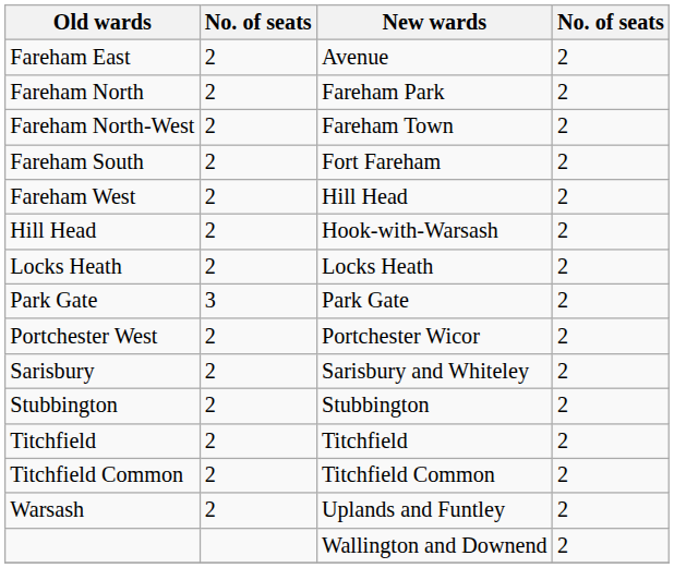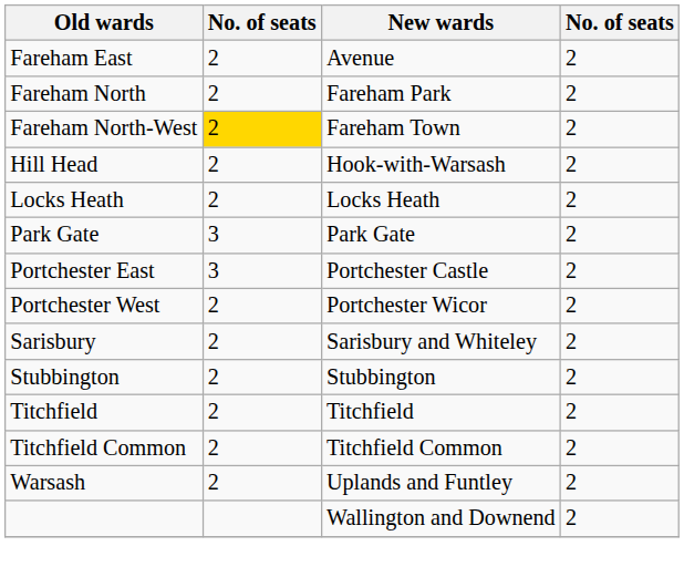 <table class="wikitable">
 <tr>
 <th>Old wards</th>
 <th>No. of seats</th>
 <th>New wards</th>
 <th>No. of seats</th>
 </tr>
 <tr>
 <td>Fareham East</td>
 <td>2</td>
 <td>Avenue</td>
 <td>2</td>
 </tr>
 <tr>
 <td>Fareham North</td>
 <td>2</td>
 <td>Fareham Park</td>
 <td>2</td>
 </tr>
 <tr>
 <td>Fareham North-West</td>
-<td>2</td>
+<td style="background: gold;">2</td>
 <td>Fareham Town</td>
-<td>2</td>
-</tr>
-<tr>
-<td>Fareham South</td>
-<td>2</td>
-<td>Fort Fareham</td>
-<td>2</td>
-</tr>
-<tr>
-<td>Fareham West</td>
-<td>2</td>
-<td>Hill Head</td>
 <td>2</td>
 </tr>
 <tr>
 <td>Hill Head</td>
 <td>2</td>
 <td>Hook-with-Warsash</td>
 <td>2</td>
 </tr>
 <tr>
 <td>Locks Heath</td>
 <td>2</td>
 <td>Locks Heath</td>
 <td>2</td>
 </tr>
 <tr>
 <td>Park Gate</td>
 <td>3</td>
 <td>Park Gate</td>
+<td>2</td>
+</tr>
+<tr>
+<td>Portchester East</td>
+<td>3</td>
+<td>Portchester Castle</td>
 <td>2</td>
 </tr>
 <tr>
 <td>Portchester West</td>
 <td>2</td>
 <td>Portchester Wicor</td>
 <td>2</td>
 </tr>
 <tr>
 <td>Sarisbury</td>
 <td>2</td>
 <td>Sarisbury and Whiteley</td>
 <td>2</td>
 </tr>
 <tr>
 <td>Stubbington</td>
 <td>2</td>
 <td>Stubbington</td>
 <td>2</td>
 </tr>
 <tr>
 <td>Titchfield</td>
 <td>2</td>
 <td>Titchfield</td>
 <td>2</td>
 </tr>
 <tr>
 <td>Titchfield Common</td>
 <td>2</td>
 <td>Titchfield Common</td>
 <td>2</td>
 </tr>
 <tr>
 <td>Warsash</td>
 <td>2</td>
 <td>Uplands and Funtley</td>
 <td>2</td>
 </tr>
 <tr>
 <td></td>
 <td></td>
 <td>Wallington and Downend</td>
 <td>2</td>
 </tr>
 <tr>
 </tr>
 </table>
